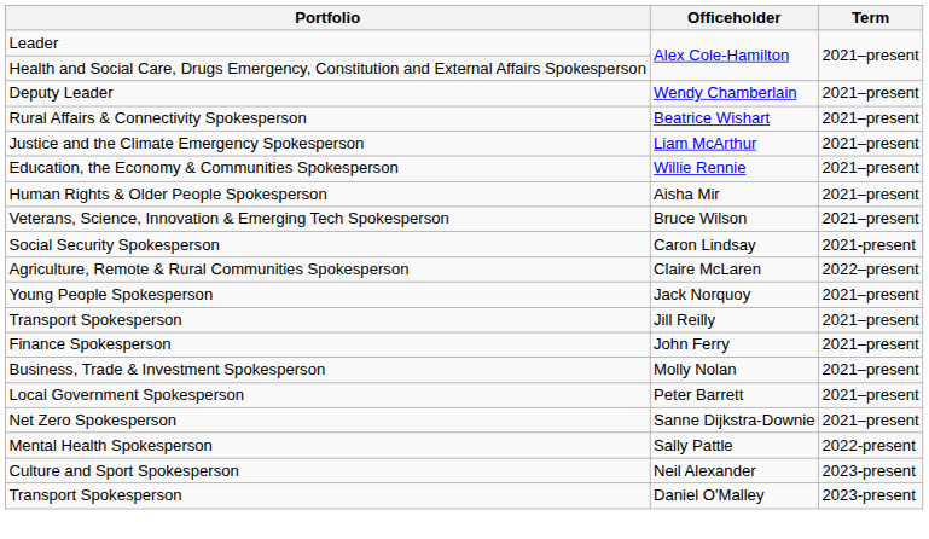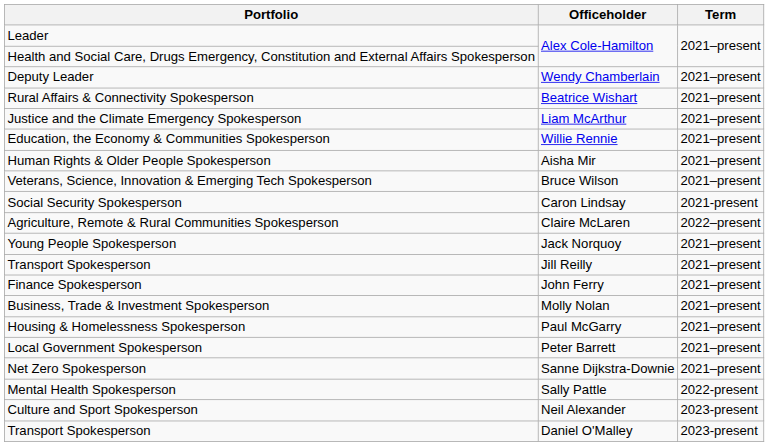 <table class="wikitable">
 <tr>
 <th>Portfolio</th>
 <th>Officeholder</th>
 <th>Term</th>
 </tr>
 <tr>
 <td>Leader</td>
 <td rowspan="2"><a href='#'>Alex Cole-Hamilton</a></td>
 <td rowspan="2">2021–present</td>
 </tr>
 <tr>
 <td>Health and Social Care, Drugs Emergency, Constitution and External Affairs Spokesperson</td>
 </tr>
 <tr>
 <td>Deputy Leader</td>
 <td><a href='#'>Wendy Chamberlain</a> </td>
 <td>2021–present</td>
 </tr>
 <tr>
 <td>Rural Affairs & Connectivity Spokesperson</td>
 <td><a href='#'>Beatrice Wishart</a></td>
 <td>2021–present</td>
 </tr>
 <tr>
 <td>Justice and the Climate Emergency Spokesperson</td>
 <td><a href='#'>Liam McArthur</a></td>
 <td>2021–present</td>
 </tr>
 <tr>
 <td>Education, the Economy & Communities Spokesperson</td>
 <td><a href='#'>Willie Rennie</a></td>
 <td>2021–present</td>
 </tr>
 <tr>
 <td>Human Rights & Older People Spokesperson</td>
 <td>Aisha Mir </td>
 <td>2021–present</td>
 </tr>
 <tr>
 <td>Veterans, Science, Innovation & Emerging Tech Spokesperson</td>
 <td>Bruce Wilson </td>
 <td>2021–present</td>
 </tr>
 <tr>
 <td>Social Security Spokesperson</td>
 <td>Caron Lindsay </td>
 <td>2021-present</td>
 </tr>
 <tr>
 <td>Agriculture, Remote & Rural Communities Spokesperson</td>
 <td>Claire McLaren </td>
 <td>2022–present</td>
 </tr>
 <tr>
 <td>Young People Spokesperson</td>
 <td>Jack Norquoy </td>
 <td>2021–present</td>
 </tr>
 <tr>
 <td>Transport Spokesperson</td>
 <td>Jill Reilly </td>
 <td>2021–present</td>
 </tr>
 <tr>
 <td>Finance Spokesperson</td>
 <td>John Ferry </td>
 <td>2021–present</td>
 </tr>
 <tr>
 <td>Business, Trade & Investment Spokesperson</td>
 <td>Molly Nolan </td>
 <td>2021–present</td>
 </tr>
 <tr>
+<td>Housing & Homelessness Spokesperson</td>
+<td>Paul McGarry </td>
+<td>2021–present</td>
+</tr>
+<tr>
 <td>Local Government Spokesperson</td>
 <td>Peter Barrett </td>
 <td>2021–present</td>
 </tr>
 <tr>
 <td>Net Zero Spokesperson</td>
 <td>Sanne Dijkstra-Downie </td>
 <td>2021–present</td>
 </tr>
 <tr>
 <td>Mental Health Spokesperson</td>
 <td>Sally Pattle </td>
 <td>2022-present</td>
 </tr>
 <tr>
 <td>Culture and Sport Spokesperson</td>
 <td>Neil Alexander </td>
 <td>2023-present</td>
 </tr>
 <tr>
 <td>Transport Spokesperson</td>
 <td>Daniel O'Malley </td>
 <td>2023-present</td>
 </tr>
 </table>
